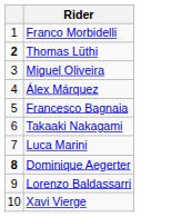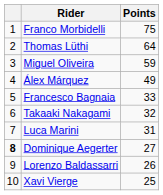 <table class="wikitable" style="font-size: 95%;">
 <tr>
 <th></th>
 <th>Rider</th>
+<th>Points</th>
 </tr>
 <tr>
 <td align=center>1</td>
 <td> <a href='#'>Franco Morbidelli</a></td>
+<td align=right>75</td>
 </tr>
 <tr>
-<td align=center><strong>2</strong></td>
+<td align=center>2</td>
 <td> <a href='#'>Thomas Lüthi</a></td>
+<td align=right>64</td>
 </tr>
 <tr>
 <td align=center>3</td>
 <td> <a href='#'>Miguel Oliveira</a></td>
+<td align=right>59</td>
 </tr>
 <tr>
 <td align=center>4</td>
 <td> <a href='#'>Álex Márquez</a></td>
+<td align=right>49</td>
 </tr>
 <tr>
 <td align=center>5</td>
 <td> <a href='#'>Francesco Bagnaia</a></td>
+<td align=right>33</td>
 </tr>
 <tr>
 <td align=center>6</td>
 <td> <a href='#'>Takaaki Nakagami</a></td>
+<td align=right>32</td>
 </tr>
 <tr>
 <td align=center>7</td>
 <td> <a href='#'>Luca Marini</a></td>
+<td align=right>31</td>
 </tr>
 <tr>
 <td align=center><strong>8</strong></td>
 <td> <a href='#'>Dominique Aegerter</a></td>
+<td align=right>27</td>
 </tr>
 <tr>
 <td align=center>9</td>
 <td> <a href='#'>Lorenzo Baldassarri</a></td>
+<td align=right>26</td>
 </tr>
 <tr>
 <td align=center>10</td>
 <td> <a href='#'>Xavi Vierge</a></td>
+<td align=right>25</td>
 </tr>
 </table>
